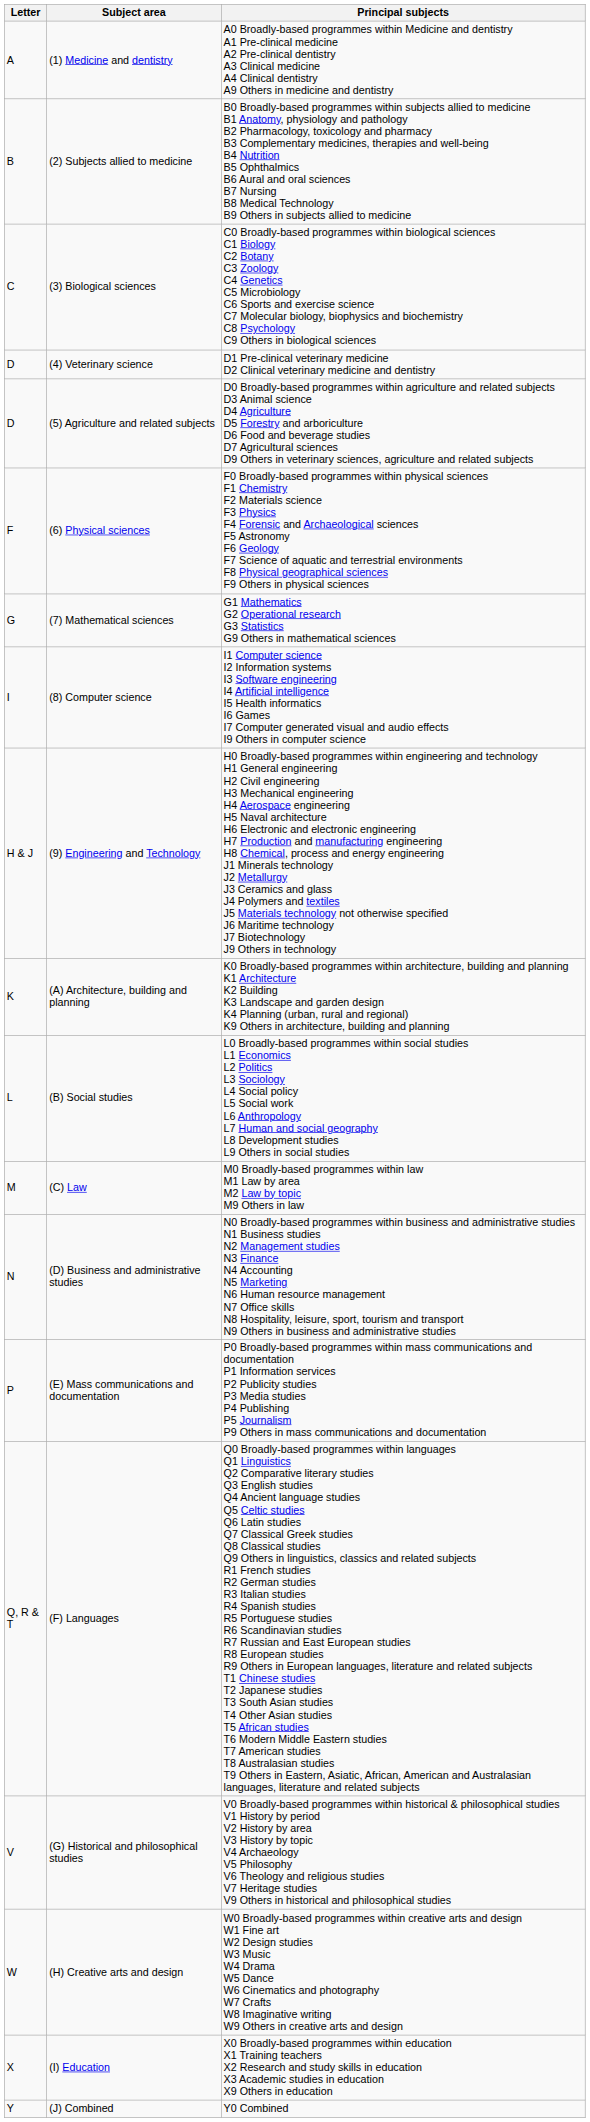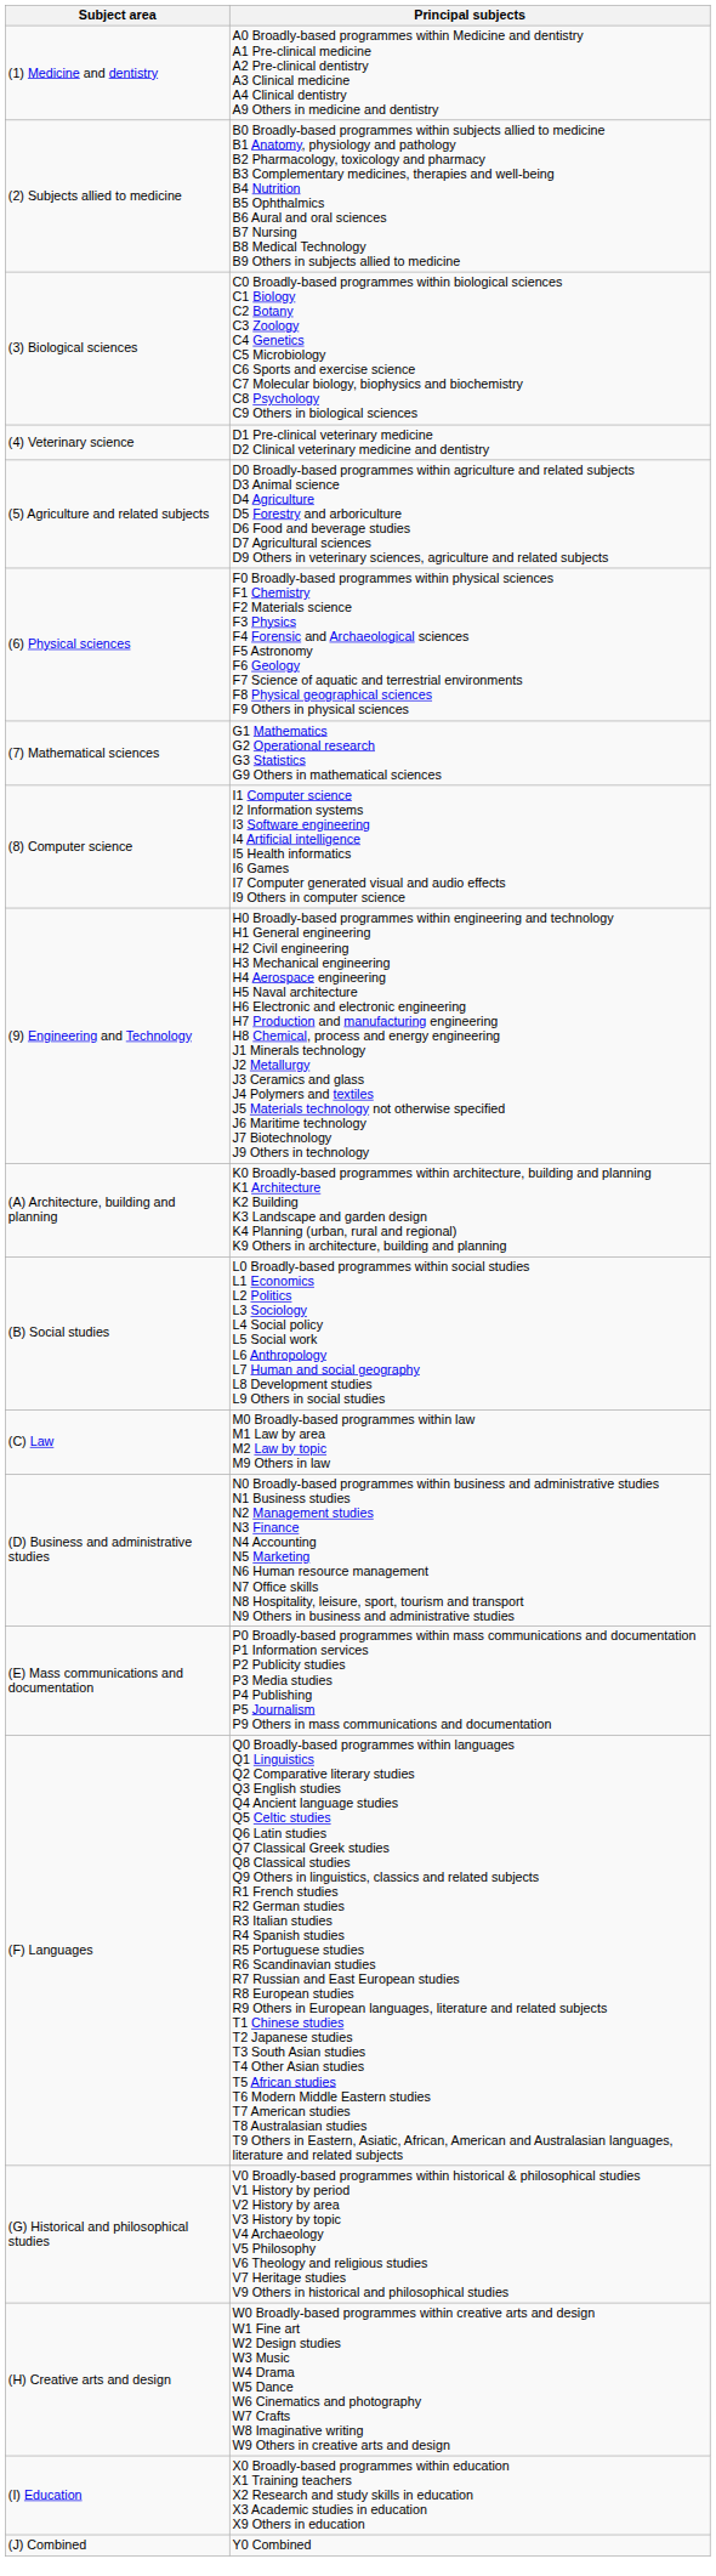 <table class="wikitable">
 <tr>
-<th>Letter</th>
 <th>Subject area</th>
 <th>Principal subjects</th>
 </tr>
 <tr>
-<td>A</td>
 <td>(1) <a href='#'>Medicine</a> and <a href='#'>dentistry</a></td>
 <td>A0 Broadly-based programmes within Medicine and dentistry<br> A1 Pre-clinical medicine <br>A2 Pre-clinical dentistry<br> A3 Clinical medicine<br> A4 Clinical dentistry<br> A9 Others in medicine and dentistry</td>
 </tr>
 <tr>
-<td>B</td>
 <td>(2) Subjects allied to medicine</td>
 <td>B0 Broadly-based programmes within subjects allied to medicine<br> B1 <a href='#'>Anatomy</a>, physiology and pathology<br> B2 Pharmacology, toxicology and pharmacy<br> B3 Complementary medicines, therapies and well-being<br> B4 <a href='#'>Nutrition</a><br> B5 Ophthalmics<br> B6 Aural and oral sciences<br> B7 Nursing<br> B8 Medical Technology<br> B9 Others in subjects allied to medicine</td>
 </tr>
 <tr>
-<td>C</td>
 <td>(3) Biological sciences</td>
 <td>C0 Broadly-based programmes within biological sciences<br> C1 <a href='#'>Biology</a><br> C2 <a href='#'>Botany</a><br> C3 <a href='#'>Zoology</a><br> C4 <a href='#'>Genetics</a><br> C5 Microbiology<br> C6 Sports and exercise science<br> C7 Molecular biology, biophysics and biochemistry<br> C8 <a href='#'>Psychology</a><br> C9 Others in biological sciences</td>
 </tr>
 <tr>
-<td>D</td>
 <td>(4) Veterinary science</td>
 <td>D1 Pre-clinical veterinary medicine<br> D2 Clinical veterinary medicine and dentistry</td>
 </tr>
 <tr>
-<td>D</td>
 <td>(5) Agriculture and related subjects</td>
 <td>D0 Broadly-based programmes within agriculture and related subjects<br> D3 Animal science<br> D4 <a href='#'>Agriculture</a><br> D5 <a href='#'>Forestry</a> and arboriculture<br>  D6 Food and beverage studies<br> D7 Agricultural sciences<br> D9 Others in veterinary sciences, agriculture and related subjects</td>
 </tr>
 <tr>
-<td>F</td>
 <td>(6) <a href='#'>Physical sciences</a></td>
 <td>F0 Broadly-based programmes within physical sciences<br> F1 <a href='#'>Chemistry</a><br> F2 Materials science<br> F3 <a href='#'>Physics</a><br> F4 <a href='#'>Forensic</a> and <a href='#'>Archaeological</a> sciences<br> F5 Astronomy<br> F6 <a href='#'>Geology</a><br>  F7 Science of aquatic and terrestrial environments<br> F8 <a href='#'>Physical geographical sciences</a><br> F9 Others in physical sciences</td>
 </tr>
 <tr>
-<td>G</td>
 <td>(7) Mathematical sciences</td>
 <td>G1 <a href='#'>Mathematics</a><br> G2 <a href='#'>Operational research</a><br> G3 <a href='#'>Statistics</a><br> G9 Others in mathematical sciences</td>
 </tr>
 <tr>
-<td>I</td>
 <td>(8) Computer science</td>
 <td>I1 <a href='#'>Computer science</a><br> I2 Information systems<br> I3 <a href='#'>Software engineering</a><br> I4 <a href='#'>Artificial intelligence</a><br> I5 Health informatics<br> I6 Games<br> I7 Computer generated visual and audio effects<br> I9 Others in computer science</td>
 </tr>
 <tr>
-<td>H & J</td>
 <td>(9) <a href='#'>Engineering</a> and <a href='#'>Technology</a></td>
 <td>H0 Broadly-based programmes within engineering and technology<br> H1 General engineering<br> H2 Civil engineering<br> H3 Mechanical engineering<br> H4 <a href='#'>Aerospace</a> engineering<br> H5 Naval architecture<br> H6 Electronic and electronic engineering<br> H7 <a href='#'>Production</a> and <a href='#'>manufacturing</a> engineering<br> H8 <a href='#'>Chemical</a>, process and energy engineering<br> J1 Minerals technology<br> J2 <a href='#'>Metallurgy</a><br> J3 Ceramics and glass<br> J4 Polymers and <a href='#'>textiles</a><br> J5 <a href='#'>Materials technology</a> not otherwise specified<br> J6 Maritime technology<br> J7 Biotechnology<br> J9 Others in technology</td>
 </tr>
 <tr>
-<td>K</td>
 <td>(A) Architecture, building and planning</td>
 <td>K0 Broadly-based programmes within architecture, building and planning<br> K1 <a href='#'>Architecture</a><br> K2 Building<br> K3 Landscape and garden design<br> K4 Planning (urban, rural and regional)<br> K9 Others in architecture, building and planning</td>
 </tr>
 <tr>
-<td>L</td>
 <td>(B) Social studies</td>
 <td>L0 Broadly-based programmes within social studies<br> L1 <a href='#'>Economics</a><br> L2 <a href='#'>Politics</a><br> L3 <a href='#'>Sociology</a><br> L4 Social policy<br> L5 Social work<br> L6 <a href='#'>Anthropology</a><br> L7 <a href='#'>Human and social geography</a><br> L8 Development studies<br> L9 Others in social studies</td>
 </tr>
 <tr>
-<td>M</td>
 <td>(C) <a href='#'>Law</a></td>
 <td>M0 Broadly-based programmes within law<br> M1 Law by area<br> M2 <a href='#'>Law by topic</a><br> M9 Others in law</td>
 </tr>
 <tr>
-<td>N</td>
 <td>(D) Business and administrative studies</td>
 <td>N0 Broadly-based programmes within business and administrative studies<br> N1 Business studies<br> N2 <a href='#'>Management studies</a><br> N3 <a href='#'>Finance</a><br> N4 Accounting<br> N5 <a href='#'>Marketing</a><br> N6 Human resource management<br> N7 Office skills<br> N8 Hospitality, leisure, sport, tourism and transport<br> N9 Others in business and administrative studies</td>
 </tr>
 <tr>
-<td>P</td>
 <td>(E) Mass communications and documentation</td>
 <td>P0 Broadly-based programmes within mass communications and documentation<br> P1 Information services<br> P2 Publicity studies<br> P3 Media studies<br> P4 Publishing<br> P5 <a href='#'>Journalism</a><br> P9 Others in mass communications and documentation</td>
 </tr>
 <tr>
-<td>Q, R & T</td>
 <td>(F) Languages</td>
 <td>Q0 Broadly-based programmes within languages<br> Q1 <a href='#'>Linguistics</a><br> Q2 Comparative literary studies<br> Q3 English studies<br> Q4 Ancient language studies<br> Q5 <a href='#'>Celtic studies</a><br> Q6 Latin studies<br> Q7 Classical Greek studies<br> Q8 Classical studies<br> Q9 Others in linguistics, classics and related subjects<br> R1 French studies<br> R2 German studies<br> R3 Italian studies<br> R4 Spanish studies<br> R5 Portuguese studies<br> R6 Scandinavian studies<br> R7 Russian and East European studies<br> R8 European studies<br> R9 Others in European languages, literature and related subjects<br> T1 <a href='#'>Chinese studies</a><br> T2 Japanese studies<br> T3 South Asian studies<br> T4 Other Asian studies<br> T5 <a href='#'>African studies</a><br> T6 Modern Middle Eastern studies<br> T7 American studies<br> T8 Australasian studies<br> T9 Others in Eastern, Asiatic, African, American and Australasian languages, literature and related subjects</td>
 </tr>
 <tr>
-<td>V</td>
 <td>(G) Historical and philosophical studies</td>
 <td>V0 Broadly-based programmes within historical & philosophical studies<br> V1 History by period<br> V2 History by area<br> V3 History by topic<br> V4 Archaeology<br> V5 Philosophy<br> V6 Theology and religious studies<br> V7 Heritage studies<br> V9 Others in historical and philosophical studies</td>
 </tr>
 <tr>
-<td>W</td>
 <td>(H) Creative arts and design</td>
 <td>W0 Broadly-based programmes within creative arts and design<br> W1 Fine art<br> W2 Design studies<br> W3 Music<br> W4 Drama<br> W5 Dance<br> W6 Cinematics and photography<br> W7 Crafts<br> W8 Imaginative writing<br> W9 Others in creative arts and design</td>
 </tr>
 <tr>
-<td>X</td>
 <td>(I) <a href='#'>Education</a></td>
 <td>X0 Broadly-based programmes within education<br> X1 Training teachers<br> X2 Research and study skills in education<br> X3 Academic studies in education<br> X9 Others in education</td>
 </tr>
 <tr>
-<td>Y</td>
 <td>(J) Combined</td>
 <td>Y0 Combined</td>
 </tr>
 </table>
